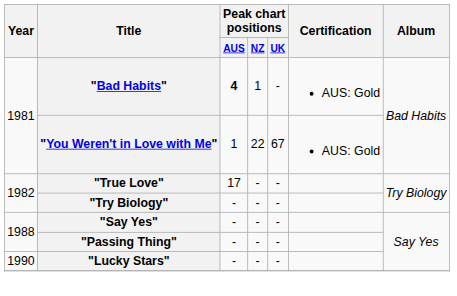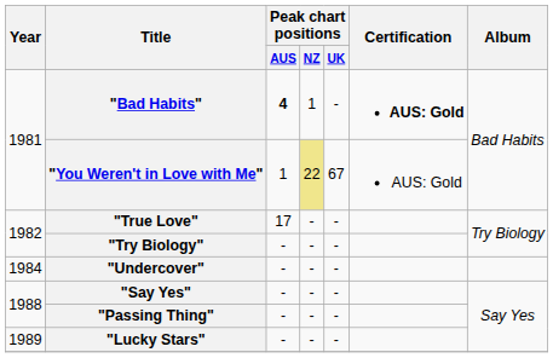 <table class="wikitable plainrowheaders" style="text-align:center;" border="1">
 <tr>
 <th scope="col" rowspan="2">Year</th>
 <th scope="col" rowspan="2">Title</th>
 <th scope="col" colspan="3">Peak chart<br>positions</th>
 <th scope="col" rowspan="2">Certification</th>
 <th scope="col" rowspan="2">Album</th>
 </tr>
 <tr>
 <th scope="col" style="text-align:center;"><small><a href='#'>AUS</a></small><br></th>
 <th scope="col" style="text-align:center;"><small><a href='#'>NZ</a></small><br></th>
 <th scope="col" style="text-align:center;"><small><a href='#'>UK</a></small><br></th>
 </tr>
 <tr>
 <td rowspan="2">1981</td>
 <th scope="row">"<a href='#'>Bad Habits</a>"</th>
 <td style="text-align:center;"><strong>4</strong></td>
 <td>1</td>
 <td>-</td>
-<td><br><ul><li>AUS: Gold</li></ul></td>
+<td><strong><br><ul><li>AUS: Gold</li></ul></strong></td>
 <td rowspan="2"><em>Bad Habits</em></td>
 </tr>
 <tr>
 <th scope="row">"<a href='#'>You Weren't in Love with Me</a>"</th>
 <td style="text-align:center;">1</td>
-<td>22</td>
+<td style="background: khaki;">22</td>
 <td>67</td>
 <td><br><ul><li>AUS: Gold</li></ul></td>
 </tr>
 <tr>
 <td rowspan="2">1982</td>
 <th scope="row">"True Love"</th>
 <td style="text-align:center;">17</td>
 <td>-</td>
 <td>-</td>
 <td></td>
 <td rowspan="2"><em>Try Biology</em></td>
 </tr>
 <tr>
 <th scope="row">"Try Biology"</th>
 <td style="text-align:center;">-</td>
 <td>-</td>
 <td>-</td>
 <td></td>
 </tr>
 <tr>
+<td>1984</td>
+<th scope="row">"Undercover"</th>
+<td style="text-align:center;">-</td>
+<td>-</td>
+<td>-</td>
+<td></td>
+<td></td>
+</tr>
+<tr>
 <td rowspan="2">1988</td>
 <th scope="row">"Say Yes"</th>
 <td style="text-align:center;">-</td>
 <td>-</td>
 <td>-</td>
 <td></td>
 <td rowspan="3"><em>Say Yes</em></td>
 </tr>
 <tr>
 <th scope="row">"Passing Thing"</th>
 <td style="text-align:center;">-</td>
 <td>-</td>
 <td>-</td>
 <td></td>
 </tr>
 <tr>
-<td>1990</td>
+<td>1989</td>
 <th scope="row">"Lucky Stars"</th>
 <td style="text-align:center;">-</td>
 <td>-</td>
 <td>-</td>
 <td></td>
 </tr>
 <tr>
 </tr>
 </table>
